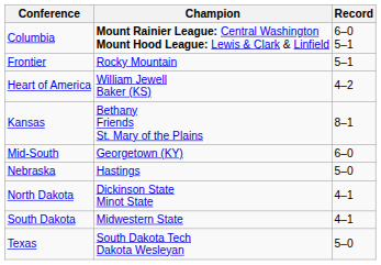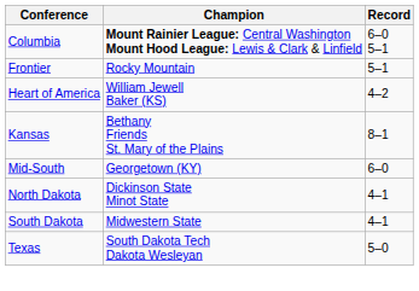 <table class="wikitable">
 <tr>
 <th>Conference</th>
 <th>Champion</th>
 <th>Record</th>
 </tr>
 <tr>
 <td><a href='#'>Columbia</a></td>
 <td><strong>Mount Rainier League:</strong> <a href='#'>Central Washington</a><br><strong>Mount Hood League:</strong> <a href='#'>Lewis & Clark</a> & <a href='#'>Linfield</a></td>
 <td>6–0<br>5–1</td>
 </tr>
 <tr>
 <td><a href='#'>Frontier</a></td>
 <td><a href='#'>Rocky Mountain</a></td>
 <td>5–1</td>
 </tr>
 <tr>
 <td><a href='#'>Heart of America</a></td>
 <td><a href='#'>William Jewell</a><br><a href='#'>Baker (KS)</a></td>
 <td>4–2</td>
 </tr>
 <tr>
 <td><a href='#'>Kansas</a></td>
 <td><a href='#'>Bethany</a><br><a href='#'>Friends</a><br><a href='#'>St. Mary of the Plains</a></td>
 <td>8–1</td>
 </tr>
 <tr>
 <td><a href='#'>Mid-South</a></td>
 <td><a href='#'>Georgetown (KY)</a></td>
 <td>6–0</td>
 </tr>
 <tr>
-<td><a href='#'>Nebraska</a></td>
-<td><a href='#'>Hastings</a></td>
-<td>5–0</td>
-</tr>
-<tr>
 <td><a href='#'>North Dakota</a></td>
 <td><a href='#'>Dickinson State</a><br><a href='#'>Minot State</a></td>
 <td>4–1</td>
 </tr>
 <tr>
 <td><a href='#'>South Dakota</a></td>
 <td><a href='#'>Midwestern State</a></td>
 <td>4–1</td>
 </tr>
 <tr>
 <td><a href='#'>Texas</a></td>
 <td><a href='#'>South Dakota Tech</a><br><a href='#'>Dakota Wesleyan</a></td>
 <td>5–0</td>
 </tr>
 </table>
